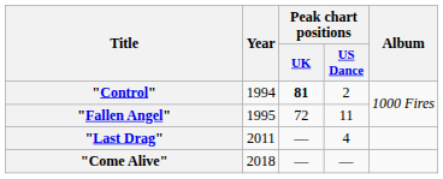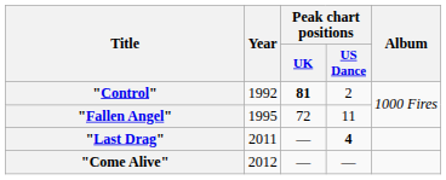 <table class="wikitable plainrowheaders" style="text-align:center;">
 <tr>
 <th scope="col" rowspan="2" style="width:16em;">Title</th>
 <th scope="col" rowspan="2">Year</th>
 <th scope="col" colspan="2">Peak chart positions</th>
 <th scope="col" rowspan="2">Album</th>
 </tr>
 <tr>
 <th scope="col" style="width:3em;font-size:90%;"><a href='#'>UK</a><br></th>
 <th scope="col" style="width:3em;font-size:90%;"><a href='#'>US Dance</a><br></th>
 </tr>
 <tr>
 <th scope="row">"<a href='#'>Control</a>"</th>
-<td>1994</td>
+<td>1992</td>
 <td><strong>81</strong></td>
 <td>2</td>
 <td rowspan="2"><em>1000 Fires</em></td>
 </tr>
 <tr>
 <th scope="row">"<a href='#'>Fallen Angel</a>"</th>
 <td>1995</td>
 <td>72</td>
 <td>11</td>
 </tr>
 <tr>
 <th scope="row">"<a href='#'>Last Drag</a>"</th>
 <td>2011</td>
 <td>—</td>
-<td>4</td>
+<td><strong>4</strong></td>
 <td></td>
 </tr>
 <tr>
 <th scope="row">"Come Alive"</th>
-<td>2018</td>
+<td>2012</td>
 <td>—</td>
 <td>—</td>
 <td></td>
 </tr>
 </table>
